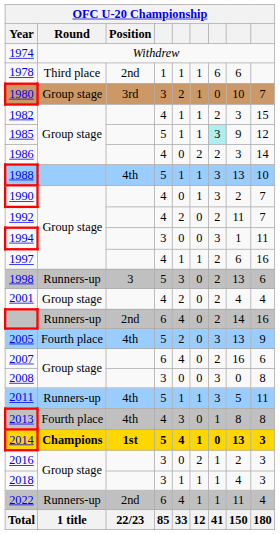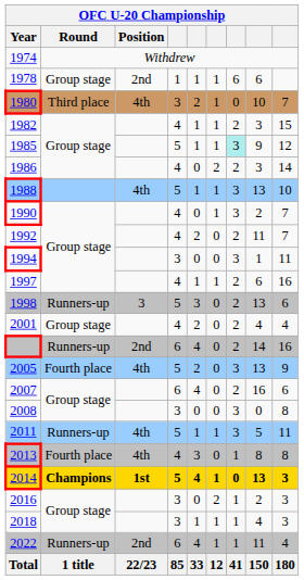 <table class="wikitable" style="text-align: center;">
 <tr>
 <th colspan=11><a href='#'>OFC U-20 Championship</a></th>
 </tr>
 <tr>
 <th>Year</th>
 <th>Round</th>
 <th>Position</th>
 <th></th>
 <th></th>
 <th></th>
 <th></th>
 <th></th>
 <th></th>
 </tr>
 <tr>
 <td> <a href='#'>1974</a></td>
 <td colspan=8><em>Withdrew</em></td>
 </tr>
 <tr>
 <td> <a href='#'>1978</a></td>
-<td>Third place</td>
+<td>Group stage</td>
 <td>2nd</td>
 <td>1</td>
 <td>1</td>
 <td>1</td>
 <td>6</td>
 <td>6</td>
 </tr>
 <tr style="background:#c96;">
 <td style="border: 3px solid red"> <a href='#'>1980</a></td>
-<td>Group stage</td>
-<td>3rd</td>
+<td>Third place</td>
+<td>4th</td>
 <td>3</td>
 <td>2</td>
 <td>1</td>
 <td>0</td>
 <td>10</td>
 <td>7</td>
 </tr>
 <tr>
 <td> <a href='#'>1982</a></td>
 <td rowspan=3>Group stage</td>
 <td></td>
 <td>4</td>
 <td>1</td>
 <td>1</td>
 <td>2</td>
 <td>3</td>
 <td>15</td>
 </tr>
 <tr>
 <td> <a href='#'>1985</a></td>
 <td></td>
 <td>5</td>
 <td>1</td>
 <td>1</td>
 <td style="background: paleturquoise;">3</td>
 <td>9</td>
 <td>12</td>
 </tr>
 <tr>
 <td> <a href='#'>1986</a></td>
 <td></td>
 <td>4</td>
 <td>0</td>
 <td>2</td>
 <td>2</td>
 <td>3</td>
 <td>14</td>
 </tr>
 <tr style="background:#9acdff">
 <td style="border: 3px solid red"> <a href='#'>1988</a></td>
 <td></td>
 <td>4th</td>
 <td>5</td>
 <td>1</td>
 <td>1</td>
 <td>3</td>
 <td>13</td>
 <td>10</td>
 </tr>
 <tr>
 <td style="border: 3px solid red"> <a href='#'>1990</a></td>
 <td rowspan=4>Group stage</td>
 <td></td>
 <td>4</td>
 <td>0</td>
 <td>1</td>
 <td>3</td>
 <td>2</td>
 <td>7</td>
 </tr>
 <tr>
 <td> <a href='#'>1992</a></td>
 <td></td>
 <td>4</td>
 <td>2</td>
 <td>0</td>
 <td>2</td>
 <td>11</td>
 <td>7</td>
 </tr>
 <tr>
 <td style="border: 3px solid red"> <a href='#'>1994</a></td>
 <td></td>
 <td>3</td>
 <td>0</td>
 <td>0</td>
 <td>3</td>
 <td>1</td>
 <td>11</td>
 </tr>
 <tr>
 <td> <a href='#'>1997</a></td>
 <td></td>
 <td>4</td>
 <td>1</td>
 <td>1</td>
 <td>2</td>
 <td>6</td>
 <td>16</td>
 </tr>
 <tr style="background:silver;">
 <td> <a href='#'>1998</a></td>
 <td>Runners-up</td>
 <td>3</td>
 <td>5</td>
 <td>3</td>
 <td>0</td>
 <td>2</td>
 <td>13</td>
 <td>6</td>
 </tr>
 <tr>
 <td>  <a href='#'>2001</a></td>
 <td>Group stage</td>
 <td></td>
 <td>4</td>
 <td>2</td>
 <td>0</td>
 <td>2</td>
 <td>4</td>
 <td>4</td>
 </tr>
 <tr style="background:silver;">
 <td style="border: 3px solid red"></td>
 <td>Runners-up</td>
 <td>2nd</td>
 <td>6</td>
 <td>4</td>
 <td>0</td>
 <td>2</td>
 <td>14</td>
 <td>16</td>
 </tr>
 <tr style="background:#9acdff">
 <td> <a href='#'>2005</a></td>
 <td>Fourth place</td>
 <td>4th</td>
 <td>5</td>
 <td>2</td>
 <td>0</td>
 <td>3</td>
 <td>13</td>
 <td>9</td>
 </tr>
 <tr>
 <td> <a href='#'>2007</a></td>
 <td rowspan=2>Group stage</td>
 <td></td>
 <td>6</td>
 <td>4</td>
 <td>0</td>
 <td>2</td>
 <td>16</td>
 <td>6</td>
 </tr>
 <tr>
 <td> <a href='#'>2008</a></td>
 <td></td>
 <td>3</td>
 <td>0</td>
 <td>0</td>
 <td>3</td>
 <td>0</td>
 <td>8</td>
 </tr>
 <tr style="background:#9acdff">
 <td> <a href='#'>2011</a></td>
 <td>Runners-up</td>
 <td>4th</td>
 <td>5</td>
 <td>1</td>
 <td>1</td>
 <td>3</td>
 <td>5</td>
 <td>11</td>
 </tr>
 <tr style="background:silver;">
 <td style="border: 3px solid red"> <a href='#'>2013</a></td>
 <td>Fourth place</td>
 <td>4th</td>
 <td>4</td>
 <td>3</td>
 <td>0</td>
 <td>1</td>
 <td>8</td>
 <td>8</td>
 </tr>
 <tr style="background:gold">
 <td style="border: 3px solid red"> <a href='#'>2014</a></td>
 <td><strong>Champions</strong></td>
 <td><strong>1st</strong></td>
 <td><strong>5</strong></td>
 <td><strong>4</strong></td>
 <td><strong>1</strong></td>
 <td><strong>0</strong></td>
 <td><strong>13</strong></td>
 <td><strong>3</strong></td>
 </tr>
 <tr>
 <td>  <a href='#'>2016</a></td>
 <td rowspan=2>Group stage</td>
 <td></td>
 <td>3</td>
 <td>0</td>
 <td>2</td>
 <td>1</td>
 <td>2</td>
 <td>3</td>
 </tr>
 <tr>
 <td>  <a href='#'>2018</a></td>
 <td></td>
 <td>3</td>
 <td>1</td>
 <td>1</td>
 <td>1</td>
 <td>4</td>
 <td>3</td>
 </tr>
 <tr style="background:silver;">
 <td> <a href='#'>2022</a></td>
 <td>Runners-up</td>
 <td>2nd</td>
 <td>6</td>
 <td>4</td>
 <td>1</td>
 <td>1</td>
 <td>11</td>
 <td>4</td>
 </tr>
 <tr>
 <th><strong>Total</strong></th>
 <th>1 title</th>
 <th><strong>22/23</strong></th>
 <th><strong>85</strong></th>
 <th><strong>33</strong></th>
 <th><strong>12</strong></th>
 <th><strong>41</strong></th>
 <th><strong>150</strong></th>
 <th><strong>180</strong></th>
 </tr>
 </table>
